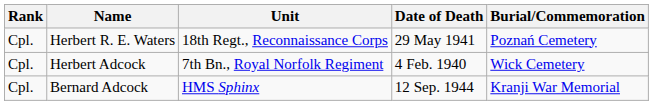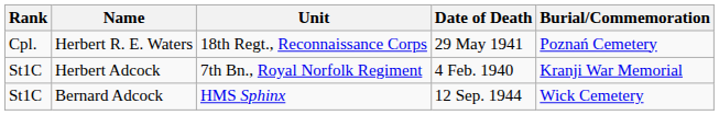 <table class="wikitable">
 <tr>
 <th>Rank</th>
 <th>Name</th>
 <th>Unit</th>
 <th>Date of Death</th>
 <th>Burial/Commemoration</th>
 </tr>
 <tr>
 <td>Cpl.</td>
 <td>Herbert R. E. Waters</td>
 <td>18th Regt., <a href='#'>Reconnaissance Corps</a></td>
 <td>29 May 1941</td>
 <td><a href='#'>Poznań Cemetery</a></td>
 </tr>
 <tr>
-<td>Cpl.</td>
+<td>St1C</td>
 <td>Herbert Adcock</td>
 <td>7th Bn., <a href='#'>Royal Norfolk Regiment</a></td>
 <td>4 Feb. 1940</td>
-<td><a href='#'>Wick Cemetery</a></td>
+<td><a href='#'>Kranji War Memorial</a></td>
 </tr>
 <tr>
-<td>Cpl.</td>
+<td>St1C</td>
 <td>Bernard Adcock</td>
 <td><a href='#'>HMS <em>Sphinx</em></a></td>
 <td>12 Sep. 1944</td>
-<td><a href='#'>Kranji War Memorial</a></td>
+<td><a href='#'>Wick Cemetery</a></td>
 </tr>
 </table>
